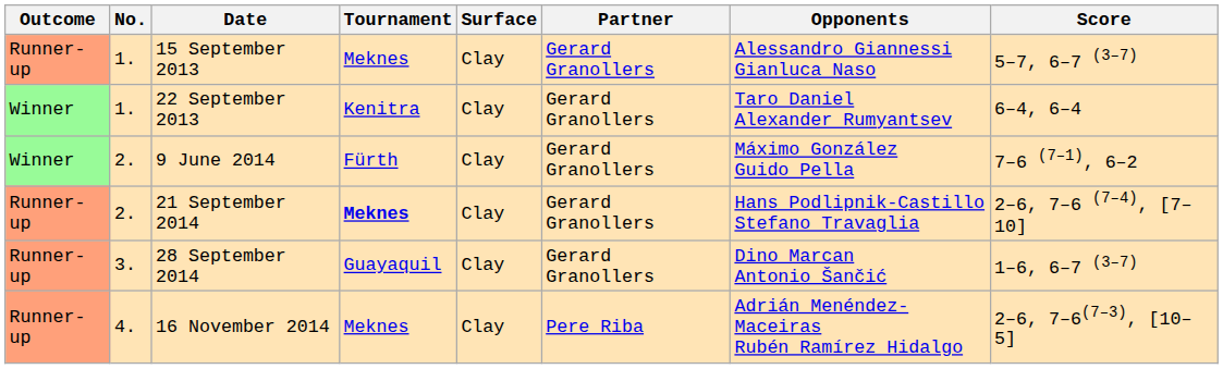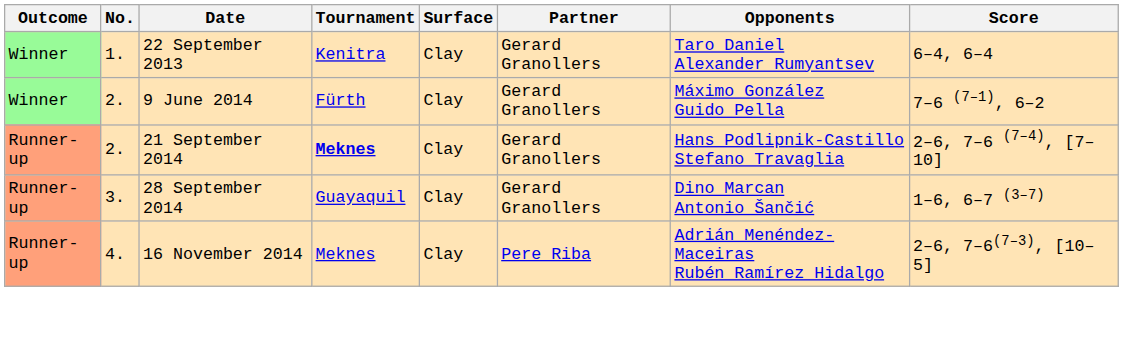 <table class=wikitable>
 <tr>
 <th>Outcome</th>
 <th>No.</th>
 <th>Date</th>
 <th>Tournament</th>
 <th>Surface</th>
 <th>Partner</th>
 <th>Opponents</th>
 <th>Score</th>
-</tr>
-<tr bgcolor=moccasin>
-<td style="background:#FFA07A">Runner-up</td>
-<td>1.</td>
-<td>15 September 2013</td>
-<td><a href='#'>Meknes</a></td>
-<td>Clay</td>
-<td> <a href='#'>Gerard Granollers</a></td>
-<td> <a href='#'>Alessandro Giannessi</a><br> <a href='#'>Gianluca Naso</a></td>
-<td>5–7, 6–7 <sup>(3–7)</sup></td>
 </tr>
 <tr bgcolor=moccasin>
 <td style="background:#98FB98">Winner</td>
 <td>1.</td>
 <td>22 September 2013</td>
 <td><a href='#'>Kenitra</a></td>
 <td>Clay</td>
 <td> Gerard Granollers</td>
 <td> <a href='#'>Taro Daniel</a><br> <a href='#'>Alexander Rumyantsev</a></td>
 <td>6–4, 6–4</td>
 </tr>
 <tr bgcolor=moccasin>
 <td style="background:#98FB98">Winner</td>
 <td>2.</td>
 <td>9 June 2014</td>
 <td><a href='#'>Fürth</a></td>
 <td>Clay</td>
 <td> Gerard Granollers</td>
 <td> <a href='#'>Máximo González</a><br> <a href='#'>Guido Pella</a></td>
 <td>7–6 <sup>(7–1)</sup>, 6–2</td>
 </tr>
 <tr bgcolor=moccasin>
 <td style="background:#FFA07A">Runner-up</td>
 <td>2.</td>
 <td>21 September 2014</td>
 <td><strong><a href='#'>Meknes</a></strong></td>
 <td>Clay</td>
 <td> Gerard Granollers</td>
 <td> <a href='#'>Hans Podlipnik-Castillo</a><br> <a href='#'>Stefano Travaglia</a></td>
 <td>2–6, 7–6 <sup>(7–4)</sup>, [7–10]</td>
 </tr>
 <tr bgcolor=moccasin>
 <td style="background:#FFA07A">Runner-up</td>
 <td>3.</td>
 <td>28 September 2014</td>
 <td><a href='#'>Guayaquil</a></td>
 <td>Clay</td>
 <td> Gerard Granollers</td>
 <td> <a href='#'>Dino Marcan</a><br> <a href='#'>Antonio Šančić</a></td>
 <td>1–6, 6–7 <sup>(3–7)</sup></td>
 </tr>
 <tr bgcolor=moccasin>
 <td style="background:#FFA07A">Runner-up</td>
 <td>4.</td>
 <td>16 November 2014</td>
 <td><a href='#'>Meknes</a></td>
 <td>Clay</td>
 <td> <a href='#'>Pere Riba</a></td>
 <td> <a href='#'>Adrián Menéndez-Maceiras</a><br> <a href='#'>Rubén Ramírez Hidalgo</a></td>
 <td>2–6, 7–6<sup>(7–3)</sup>, [10–5]</td>
 </tr>
 </table>
